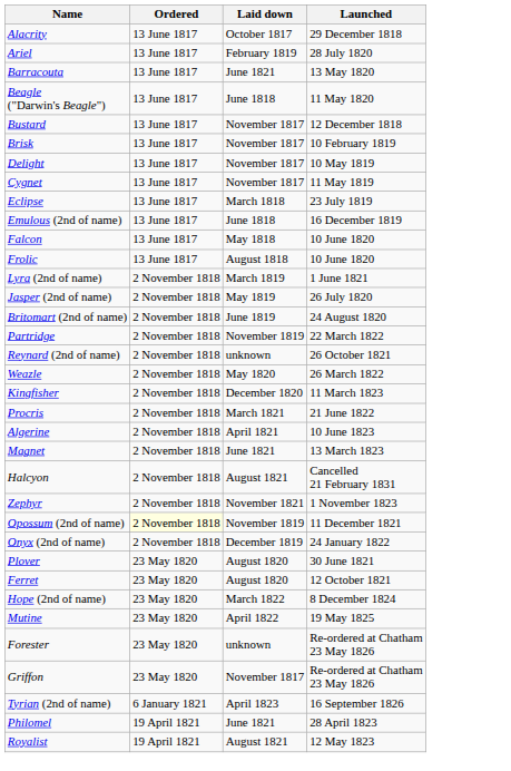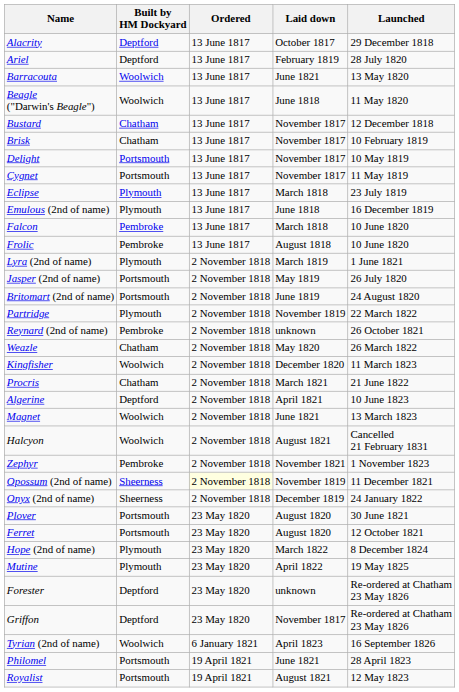 <table class="sortable wikitable">
 <tr>
 <th>Name</th>
+<th>Built by <br>HM Dockyard</th>
 <th>Ordered</th>
 <th>Laid down</th>
 <th>Launched</th>
 </tr>
 <tr>
 <td><a href='#'><em>Alacrity</em></a></td>
+<td><a href='#'>Deptford</a></td>
 <td>13 June 1817</td>
 <td>October 1817</td>
 <td>29 December 1818</td>
 </tr>
 <tr>
 <td><a href='#'><em>Ariel</em></a></td>
+<td>Deptford</td>
 <td>13 June 1817</td>
 <td>February 1819</td>
 <td>28 July 1820</td>
 </tr>
 <tr>
 <td><a href='#'><em>Barracouta</em></a></td>
+<td><a href='#'>Woolwich</a></td>
 <td>13 June 1817</td>
 <td>June 1821</td>
 <td>13 May 1820</td>
 </tr>
 <tr>
 <td><a href='#'><em>Beagle</em></a><br>("Darwin's <em>Beagle</em>")</td>
+<td>Woolwich</td>
 <td>13 June 1817</td>
 <td>June 1818</td>
 <td>11 May 1820</td>
 </tr>
 <tr>
 <td><a href='#'><em>Bustard</em></a></td>
+<td><a href='#'>Chatham</a></td>
 <td>13 June 1817</td>
 <td>November 1817</td>
 <td>12 December 1818</td>
 </tr>
 <tr>
 <td><a href='#'><em>Brisk</em></a></td>
+<td>Chatham</td>
 <td>13 June 1817</td>
 <td>November 1817</td>
 <td>10 February 1819</td>
 </tr>
 <tr>
 <td><a href='#'><em>Delight</em></a></td>
+<td><a href='#'>Portsmouth</a></td>
 <td>13 June 1817</td>
 <td>November 1817</td>
 <td>10 May 1819</td>
 </tr>
 <tr>
 <td><a href='#'><em>Cygnet</em></a></td>
+<td>Portsmouth</td>
 <td>13 June 1817</td>
 <td>November 1817</td>
 <td>11 May 1819</td>
 </tr>
 <tr>
 <td><a href='#'><em>Eclipse</em></a></td>
+<td><a href='#'>Plymouth</a></td>
 <td>13 June 1817</td>
 <td>March 1818</td>
 <td>23 July 1819</td>
 </tr>
 <tr>
 <td><a href='#'><em>Emulous</em></a> (2nd of name)</td>
+<td>Plymouth</td>
 <td>13 June 1817</td>
 <td>June 1818</td>
 <td>16 December 1819</td>
 </tr>
 <tr>
 <td><a href='#'><em>Falcon</em></a></td>
+<td><a href='#'>Pembroke</a></td>
 <td>13 June 1817</td>
-<td>May 1818</td>
+<td>March 1818</td>
 <td>10 June 1820</td>
 </tr>
 <tr>
 <td><a href='#'><em>Frolic</em></a></td>
+<td>Pembroke</td>
 <td>13 June 1817</td>
 <td>August 1818</td>
 <td>10 June 1820</td>
 </tr>
 <tr>
 <td><a href='#'><em>Lyra</em></a> (2nd of name)</td>
+<td>Plymouth</td>
 <td>2 November 1818</td>
 <td>March 1819</td>
 <td>1 June 1821</td>
 </tr>
 <tr>
 <td><a href='#'><em>Jasper</em></a> (2nd of name)</td>
+<td>Portsmouth</td>
 <td>2 November 1818</td>
 <td>May 1819</td>
 <td>26 July 1820</td>
 </tr>
 <tr>
 <td><a href='#'><em>Britomart</em></a> (2nd of name)</td>
+<td>Portsmouth</td>
 <td>2 November 1818</td>
 <td>June 1819</td>
 <td>24 August 1820</td>
 </tr>
 <tr>
 <td><a href='#'><em>Partridge</em></a></td>
+<td>Plymouth</td>
 <td>2 November 1818</td>
 <td>November 1819</td>
 <td>22 March 1822</td>
 </tr>
 <tr>
 <td><a href='#'><em>Reynard</em></a> (2nd of name)</td>
+<td>Pembroke</td>
 <td>2 November 1818</td>
 <td>unknown</td>
 <td>26 October 1821</td>
 </tr>
 <tr>
 <td><a href='#'><em>Weazle</em></a></td>
+<td>Chatham</td>
 <td>2 November 1818</td>
 <td>May 1820</td>
 <td>26 March 1822</td>
 </tr>
 <tr>
 <td><a href='#'><em>Kingfisher</em></a></td>
+<td>Woolwich</td>
 <td>2 November 1818</td>
 <td>December 1820</td>
 <td>11 March 1823</td>
 </tr>
 <tr>
 <td><a href='#'><em>Procris</em></a></td>
+<td>Chatham</td>
 <td>2 November 1818</td>
 <td>March 1821</td>
 <td>21 June 1822</td>
 </tr>
 <tr>
 <td><a href='#'><em>Algerine</em></a></td>
+<td>Deptford</td>
 <td>2 November 1818</td>
 <td>April 1821</td>
 <td>10 June 1823</td>
 </tr>
 <tr>
 <td><a href='#'><em>Magnet</em></a></td>
+<td>Woolwich</td>
 <td>2 November 1818</td>
 <td>June 1821</td>
 <td>13 March 1823</td>
 </tr>
 <tr>
 <td><em>Halcyon</em></td>
+<td>Woolwich</td>
 <td>2 November 1818</td>
 <td>August 1821</td>
 <td>Cancelled<br>21 February 1831</td>
 </tr>
 <tr>
 <td><a href='#'><em>Zephyr</em></a></td>
+<td>Pembroke</td>
 <td>2 November 1818</td>
 <td>November 1821</td>
 <td>1 November 1823</td>
 </tr>
 <tr>
 <td><a href='#'><em>Opossum</em></a> (2nd of name)</td>
+<td><a href='#'>Sheerness</a></td>
 <td style="background: lightyellow;">2 November 1818</td>
 <td>November 1819</td>
 <td>11 December 1821</td>
 </tr>
 <tr>
 <td><a href='#'><em>Onyx</em></a> (2nd of name)</td>
+<td>Sheerness</td>
 <td>2 November 1818</td>
 <td>December 1819</td>
 <td>24 January 1822</td>
 </tr>
 <tr>
 <td><a href='#'><em>Plover</em></a></td>
+<td>Portsmouth</td>
 <td>23 May 1820</td>
 <td>August 1820</td>
 <td>30 June 1821</td>
 </tr>
 <tr>
 <td><a href='#'><em>Ferret</em></a></td>
+<td>Portsmouth</td>
 <td>23 May 1820</td>
 <td>August 1820</td>
 <td>12 October 1821</td>
 </tr>
 <tr>
 <td><a href='#'><em>Hope</em></a> (2nd of name)</td>
+<td>Plymouth</td>
 <td>23 May 1820</td>
 <td>March 1822</td>
 <td>8 December 1824</td>
 </tr>
 <tr>
 <td><a href='#'><em>Mutine</em></a></td>
+<td>Plymouth</td>
 <td>23 May 1820</td>
 <td>April 1822</td>
 <td>19 May 1825</td>
 </tr>
 <tr>
 <td><em>Forester</em></td>
+<td>Deptford</td>
 <td>23 May 1820</td>
 <td>unknown</td>
 <td>Re-ordered at Chatham<br>23 May 1826</td>
 </tr>
 <tr>
 <td><em>Griffon</em></td>
+<td>Deptford</td>
 <td>23 May 1820</td>
 <td>November 1817</td>
 <td>Re-ordered at Chatham<br>23 May 1826</td>
 </tr>
 <tr>
 <td><a href='#'><em>Tyrian</em></a> (2nd of name)</td>
+<td>Woolwich</td>
 <td>6 January 1821</td>
 <td>April 1823</td>
 <td>16 September 1826</td>
 </tr>
 <tr>
 <td><a href='#'><em>Philomel</em></a></td>
+<td>Portsmouth</td>
 <td>19 April 1821</td>
 <td>June 1821</td>
 <td>28 April 1823</td>
 </tr>
 <tr>
 <td><a href='#'><em>Royalist</em></a></td>
+<td>Portsmouth</td>
 <td>19 April 1821</td>
 <td>August 1821</td>
 <td>12 May 1823</td>
 </tr>
 </table>
